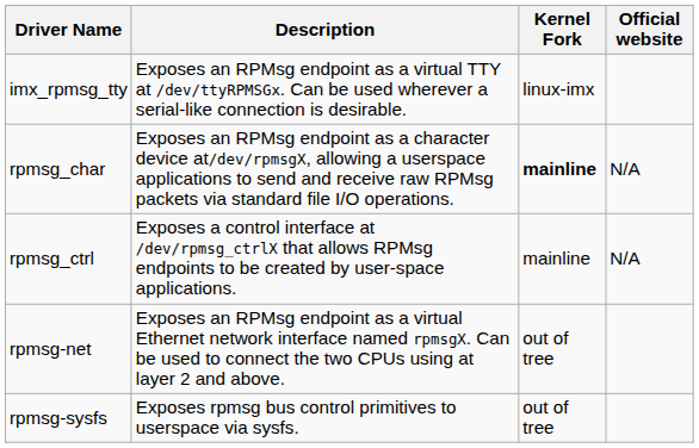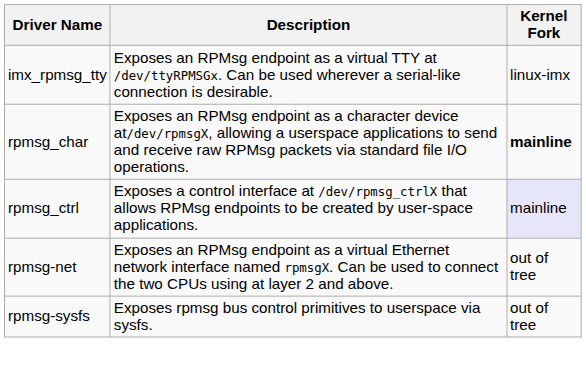 <table class="wikitable sortable">
 <tr>
 <th>Driver Name</th>
 <th>Description</th>
 <th>Kernel Fork</th>
-<th>Official website</th>
 </tr>
 <tr>
 <td>imx_rpmsg_tty</td>
 <td>Exposes an RPMsg endpoint as a virtual TTY at <code>/dev/ttyRPMSGx</code>. Can be used wherever a serial-like connection is desirable.</td>
 <td>linux-imx</td>
-<td></td>
 </tr>
 <tr>
 <td>rpmsg_char</td>
 <td>Exposes an RPMsg endpoint as a character device at<code>/dev/rpmsgX</code>, allowing a userspace applications to send and receive raw RPMsg packets via standard file I/O operations.</td>
 <td><strong>mainline</strong></td>
-<td>N/A</td>
 </tr>
 <tr>
 <td>rpmsg_ctrl</td>
 <td>Exposes a control interface at <code>/dev/rpmsg_ctrlX</code> that allows RPMsg endpoints to be created by user-space applications.</td>
-<td>mainline</td>
-<td>N/A</td>
+<td style="background: lavender;">mainline</td>
 </tr>
 <tr>
 <td>rpmsg-net</td>
 <td>Exposes an RPMsg endpoint as a virtual Ethernet network interface named <code>rpmsgX</code>. Can be used to connect the two CPUs using at layer 2 and above.</td>
 <td>out of tree</td>
-<td></td>
 </tr>
 <tr>
 <td>rpmsg-sysfs</td>
 <td>Exposes rpmsg bus control primitives to userspace via sysfs.</td>
 <td>out of tree</td>
-<td></td>
 </tr>
 </table>
